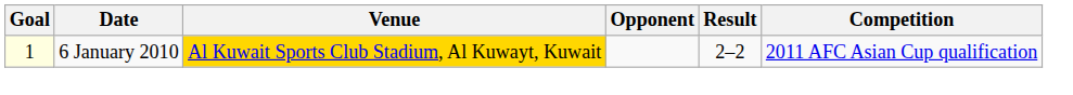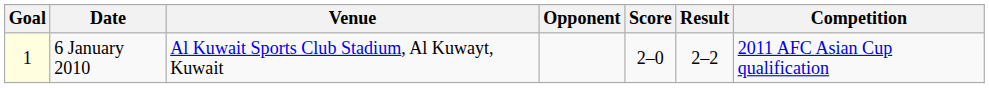 <table class="wikitable" align=center style="text-align: left;">
 <tr>
 <th>Goal</th>
 <th>Date</th>
 <th>Venue</th>
 <th>Opponent</th>
+<th>Score</th>
 <th>Result</th>
 <th>Competition</th>
 </tr>
 <tr>
 <td align="center" style="background: lightyellow;">1</td>
 <td>6 January 2010</td>
-<td style="background: gold;"><a href='#'>Al Kuwait Sports Club Stadium</a>, Al Kuwayt, Kuwait</td>
+<td><a href='#'>Al Kuwait Sports Club Stadium</a>, Al Kuwayt, Kuwait</td>
 <td></td>
+<td align="center">2–0</td>
 <td align="center">2–2</td>
 <td><a href='#'>2011 AFC Asian Cup qualification</a></td>
 </tr>
 </table>
